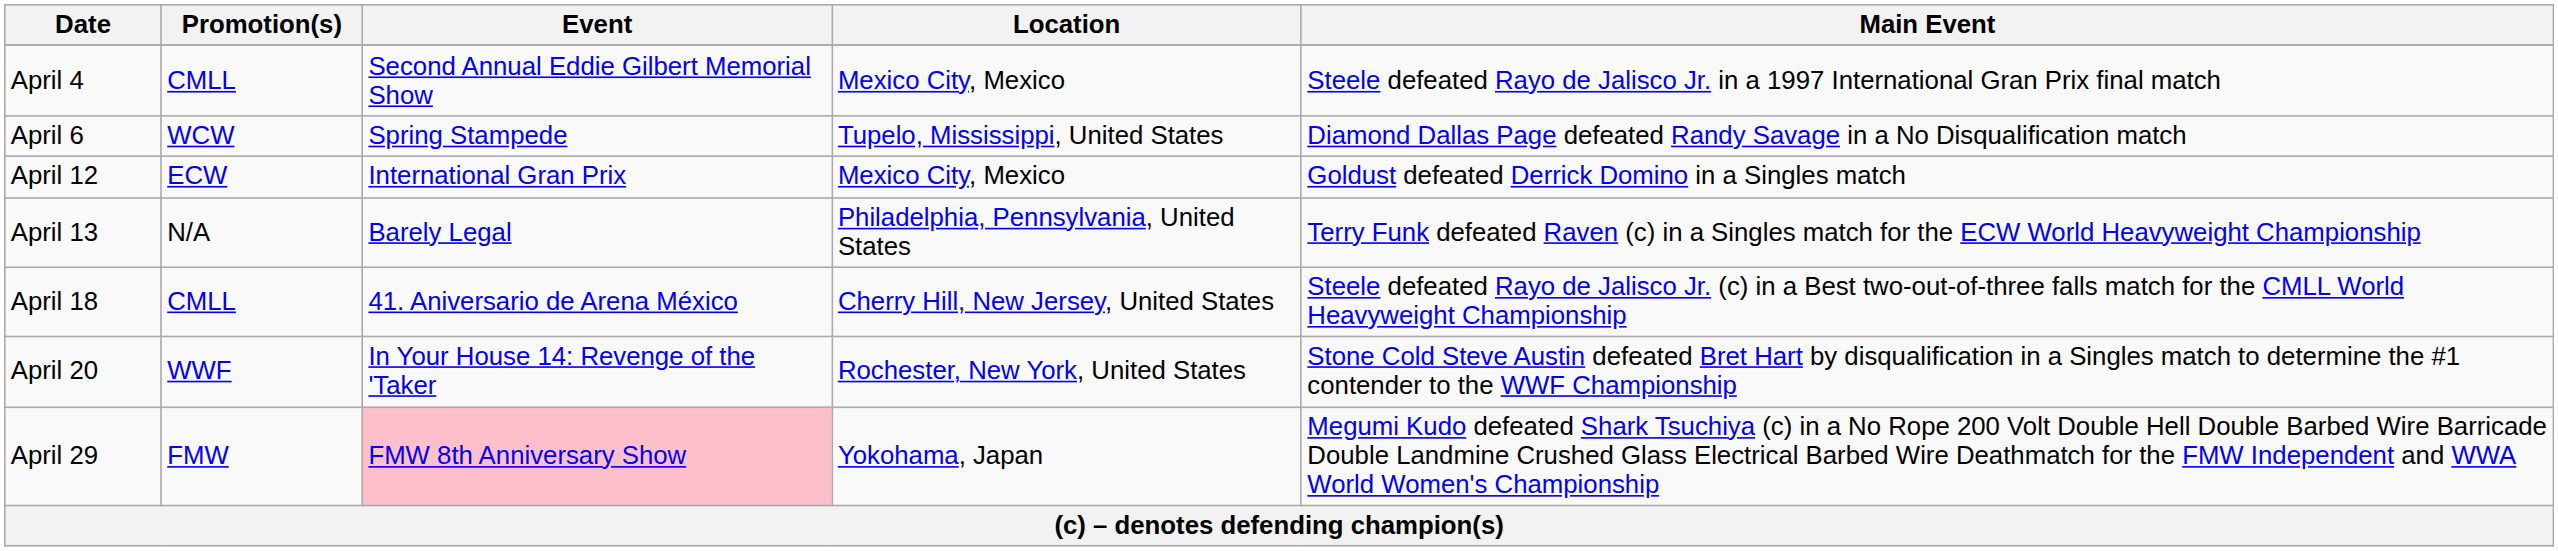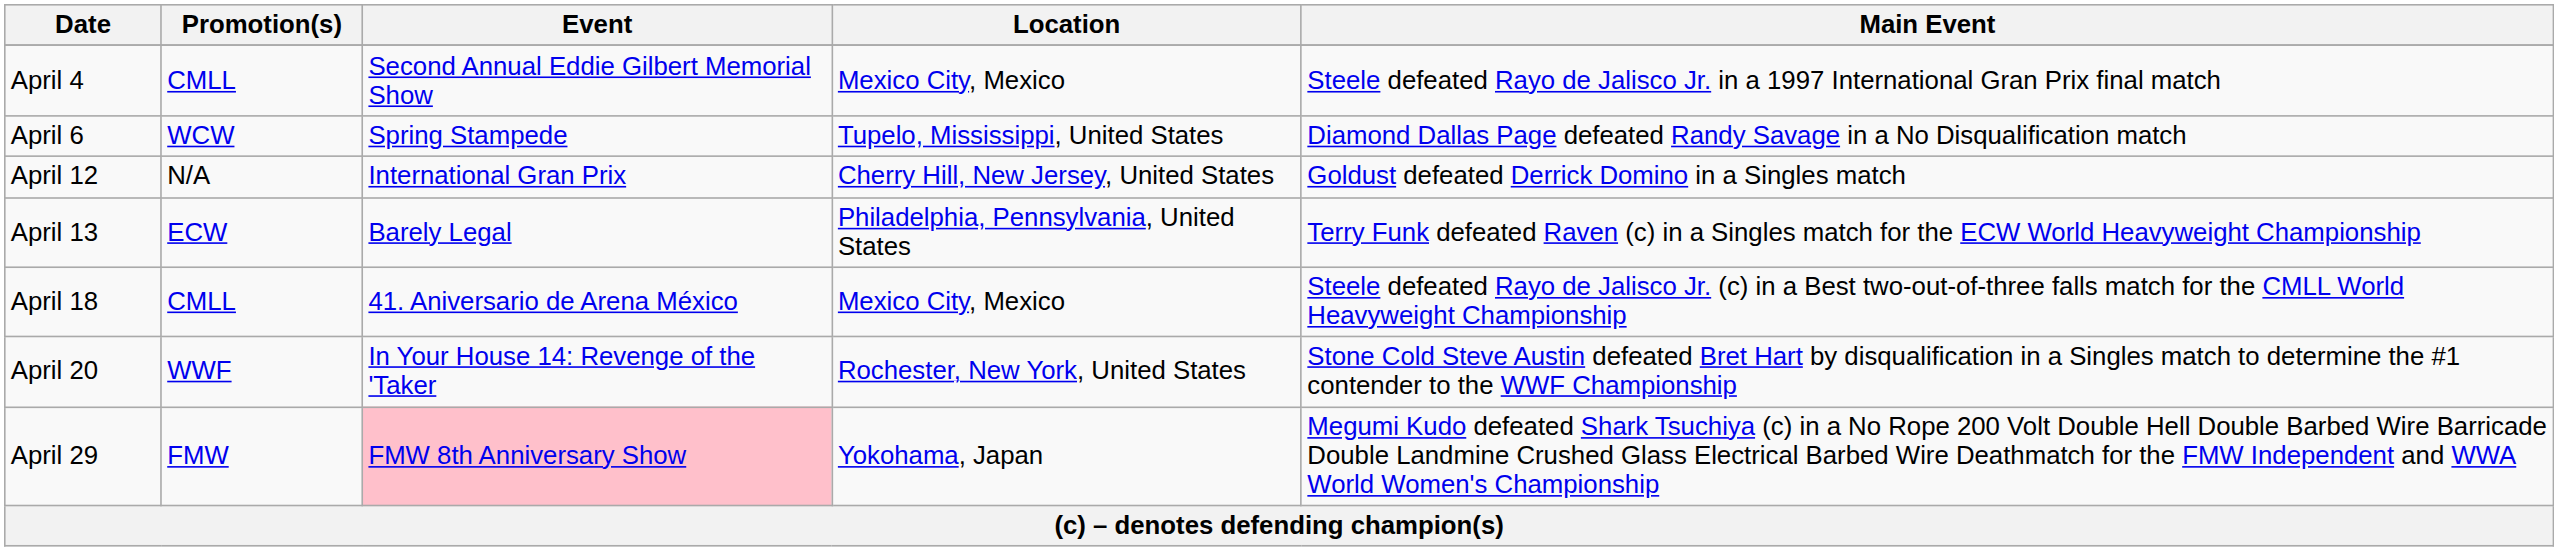 <table class="wikitable" style="width:100%;">
 <tr>
 <th width="5%">Date</th>
 <th width="5%">Promotion(s)</th>
 <th style="width:15%;">Event</th>
 <th style="width:15%;">Location</th>
 <th style="width:40%;">Main Event</th>
 </tr>
 <tr style="width:20%;" |Notes>
 </tr>
 <tr>
 <td>April 4</td>
 <td><a href='#'>CMLL</a></td>
 <td><a href='#'>Second Annual Eddie Gilbert Memorial Show</a></td>
 <td><a href='#'>Mexico City</a>, Mexico</td>
 <td><a href='#'>Steele</a> defeated <a href='#'>Rayo de Jalisco Jr.</a> in a 1997 International Gran Prix final match</td>
 </tr>
 <tr>
 <td>April 6</td>
 <td><a href='#'>WCW</a></td>
 <td><a href='#'>Spring Stampede</a></td>
 <td><a href='#'>Tupelo, Mississippi</a>, United States</td>
 <td><a href='#'>Diamond Dallas Page</a> defeated <a href='#'>Randy Savage</a> in a No Disqualification match</td>
 </tr>
 <tr>
 <td>April 12</td>
-<td><a href='#'>ECW</a></td>
+<td>N/A</td>
 <td><a href='#'>International Gran Prix</a></td>
-<td><a href='#'>Mexico City</a>, Mexico</td>
+<td><a href='#'>Cherry Hill, New Jersey</a>, United States</td>
 <td><a href='#'>Goldust</a> defeated <a href='#'>Derrick Domino</a> in a Singles match</td>
 </tr>
 <tr>
 <td>April 13</td>
-<td>N/A</td>
+<td><a href='#'>ECW</a></td>
 <td><a href='#'>Barely Legal</a></td>
 <td><a href='#'>Philadelphia, Pennsylvania</a>, United States</td>
 <td><a href='#'>Terry Funk</a> defeated <a href='#'>Raven</a> (c) in a Singles match for the <a href='#'>ECW World Heavyweight Championship</a></td>
 </tr>
 <tr>
 <td>April 18</td>
 <td><a href='#'>CMLL</a></td>
 <td><a href='#'>41. Aniversario de Arena México</a></td>
-<td><a href='#'>Cherry Hill, New Jersey</a>, United States</td>
+<td><a href='#'>Mexico City</a>, Mexico</td>
 <td><a href='#'>Steele</a> defeated <a href='#'>Rayo de Jalisco Jr.</a> (c) in a Best two-out-of-three falls match for the <a href='#'>CMLL World Heavyweight Championship</a></td>
 </tr>
 <tr>
 <td>April 20</td>
 <td><a href='#'>WWF</a></td>
 <td><a href='#'>In Your House 14: Revenge of the 'Taker</a></td>
 <td><a href='#'>Rochester, New York</a>, United States</td>
 <td><a href='#'>Stone Cold Steve Austin</a> defeated <a href='#'>Bret Hart</a> by disqualification in a Singles match to determine the #1 contender to the <a href='#'>WWF Championship</a></td>
 </tr>
 <tr>
 <td>April 29</td>
 <td><a href='#'>FMW</a></td>
 <td style="background: pink;"><a href='#'>FMW 8th Anniversary Show</a></td>
 <td><a href='#'>Yokohama</a>, Japan</td>
 <td><a href='#'>Megumi Kudo</a> defeated <a href='#'>Shark Tsuchiya</a> (c) in a No Rope 200 Volt Double Hell Double Barbed Wire Barricade Double Landmine Crushed Glass Electrical Barbed Wire Deathmatch for the <a href='#'>FMW Independent</a> and <a href='#'>WWA World Women's Championship</a></td>
 </tr>
 <tr>
 <th colspan="6">(c) – denotes defending champion(s)</th>
 </tr>
 </table>
